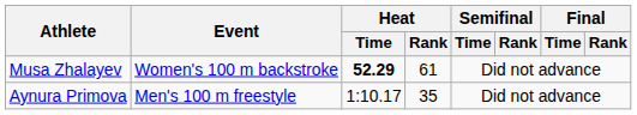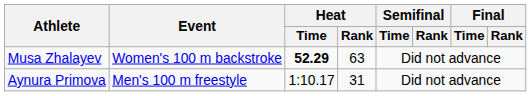 <table class=wikitable style="font-size:90%">
 <tr>
 <th rowspan="2">Athlete</th>
 <th rowspan="2">Event</th>
 <th colspan="2">Heat</th>
 <th colspan="2">Semifinal</th>
 <th colspan="2">Final</th>
 </tr>
 <tr style="font-size:95%">
 <th>Time</th>
 <th>Rank</th>
 <th>Time</th>
 <th>Rank</th>
 <th>Time</th>
 <th>Rank</th>
 </tr>
 <tr align=center>
 <td align=left><a href='#'>Musa Zhalayev</a></td>
 <td align=left><a href='#'>Women's 100 m backstroke</a></td>
 <td><strong>52.29</strong></td>
-<td>61</td>
+<td>63</td>
 <td colspan=4>Did not advance</td>
 </tr>
 <tr align=center>
 <td align=left><a href='#'>Aynura Primova</a></td>
 <td align=left><a href='#'>Men's 100 m freestyle</a></td>
 <td>1:10.17</td>
-<td>35</td>
+<td>31</td>
 <td colspan=4>Did not advance</td>
 </tr>
 </table>
